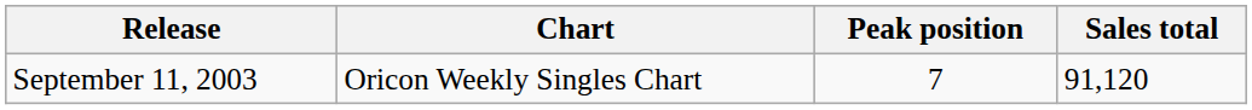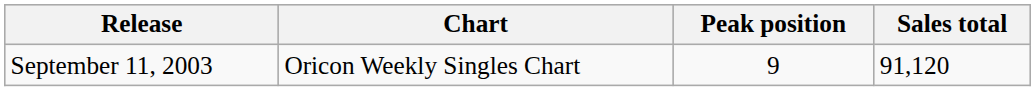 <table class="wikitable" width="650px">
 <tr>
 <th>Release</th>
 <th>Chart</th>
 <th>Peak position</th>
 <th>Sales total</th>
 </tr>
 <tr>
 <td>September 11, 2003</td>
 <td>Oricon Weekly Singles Chart</td>
-<td align="center">7</td>
+<td align="center">9</td>
 <td>91,120</td>
 </tr>
 </table>
